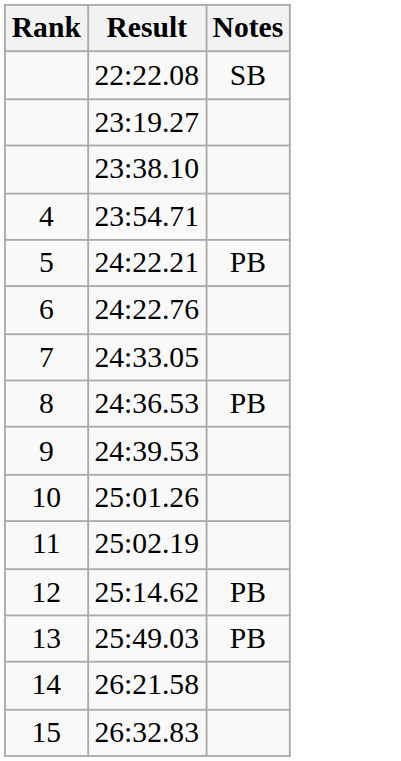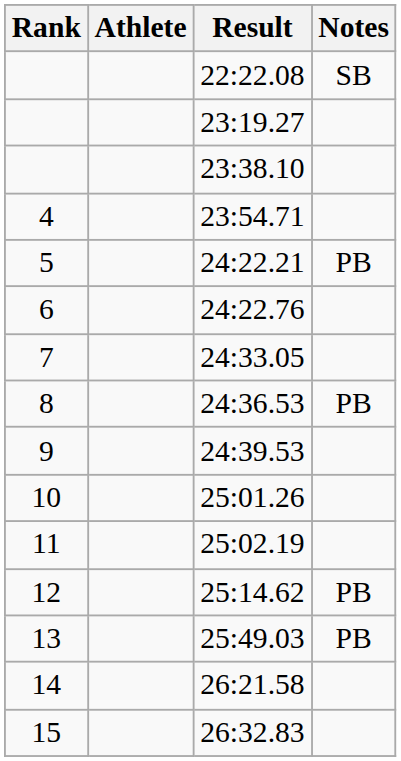 <table class="wikitable" style="text-align:center">
 <tr>
 <th>Rank</th>
+<th>Athlete</th>
 <th>Result</th>
 <th>Notes</th>
 </tr>
 <tr>
 <td></td>
+<td align=left></td>
 <td>22:22.08</td>
 <td>SB</td>
 </tr>
 <tr>
 <td></td>
+<td align=left></td>
 <td>23:19.27</td>
 <td></td>
 </tr>
 <tr>
 <td></td>
+<td align=left></td>
 <td>23:38.10</td>
 <td></td>
 </tr>
 <tr>
 <td>4</td>
+<td align=left></td>
 <td>23:54.71</td>
 <td></td>
 </tr>
 <tr>
 <td>5</td>
+<td align=left></td>
 <td>24:22.21</td>
 <td>PB</td>
 </tr>
 <tr>
 <td>6</td>
+<td align=left></td>
 <td>24:22.76</td>
 <td></td>
 </tr>
 <tr>
 <td>7</td>
+<td align=left></td>
 <td>24:33.05</td>
 <td></td>
 </tr>
 <tr>
 <td>8</td>
+<td align=left></td>
 <td>24:36.53</td>
 <td>PB</td>
 </tr>
 <tr>
 <td>9</td>
+<td align=left></td>
 <td>24:39.53</td>
 <td></td>
 </tr>
 <tr>
 <td>10</td>
+<td align=left></td>
 <td>25:01.26</td>
 <td></td>
 </tr>
 <tr>
 <td>11</td>
+<td align=left></td>
 <td>25:02.19</td>
 <td></td>
 </tr>
 <tr>
 <td>12</td>
+<td align=left></td>
 <td>25:14.62</td>
 <td>PB</td>
 </tr>
 <tr>
 <td>13</td>
+<td align=left></td>
 <td>25:49.03</td>
 <td>PB</td>
 </tr>
 <tr>
 <td>14</td>
+<td align=left></td>
 <td>26:21.58</td>
 <td></td>
 </tr>
 <tr>
 <td>15</td>
+<td align=left></td>
 <td>26:32.83</td>
 <td></td>
 </tr>
 </table>
